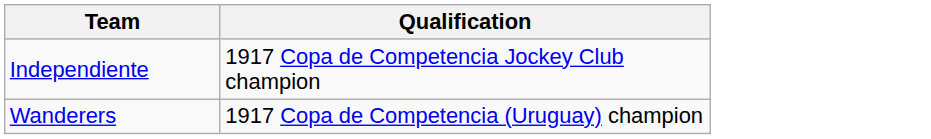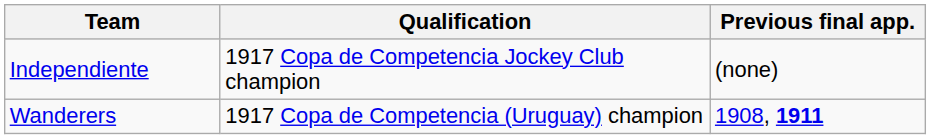 <table class="wikitable">
 <tr>
 <th width=150px>Team</th>
 <th width=350px>Qualification</th>
+<th width=150px>Previous final app.</th>
 </tr>
 <tr>
 <td> <a href='#'>Independiente</a></td>
 <td>1917 <a href='#'>Copa de Competencia Jockey Club</a> champion</td>
+<td>(none)</td>
 </tr>
 <tr>
 <td> <a href='#'>Wanderers</a></td>
 <td>1917 <a href='#'>Copa de Competencia (Uruguay)</a> champion</td>
+<td><a href='#'>1908</a>, <strong><a href='#'>1911</a></strong></td>
 </tr>
 </table>
